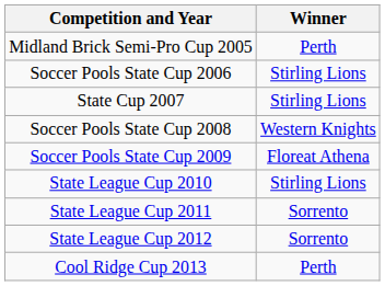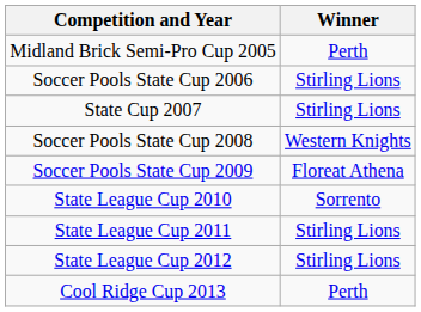 <table class="wikitable" style="text-align:center">
 <tr>
 <th>Competition and Year</th>
 <th>Winner</th>
 </tr>
 <tr>
 <td>Midland Brick Semi-Pro Cup 2005</td>
 <td><a href='#'>Perth</a></td>
 </tr>
 <tr>
 <td>Soccer Pools State Cup 2006</td>
 <td><a href='#'>Stirling Lions</a></td>
 </tr>
 <tr>
 <td>State Cup 2007</td>
 <td><a href='#'>Stirling Lions</a></td>
 </tr>
 <tr>
 <td>Soccer Pools State Cup 2008</td>
 <td><a href='#'>Western Knights</a></td>
 </tr>
 <tr>
 <td><a href='#'>Soccer Pools State Cup 2009</a></td>
 <td><a href='#'>Floreat Athena</a></td>
 </tr>
 <tr>
 <td><a href='#'>State League Cup 2010</a></td>
+<td><a href='#'>Sorrento</a></td>
+</tr>
+<tr>
+<td><a href='#'>State League Cup 2011</a></td>
 <td><a href='#'>Stirling Lions</a></td>
 </tr>
 <tr>
-<td><a href='#'>State League Cup 2011</a></td>
-<td><a href='#'>Sorrento</a></td>
-</tr>
-<tr>
 <td><a href='#'>State League Cup 2012</a></td>
-<td><a href='#'>Sorrento</a></td>
+<td><a href='#'>Stirling Lions</a></td>
 </tr>
 <tr>
 <td><a href='#'>Cool Ridge Cup 2013</a></td>
 <td><a href='#'>Perth</a></td>
 </tr>
 </table>
